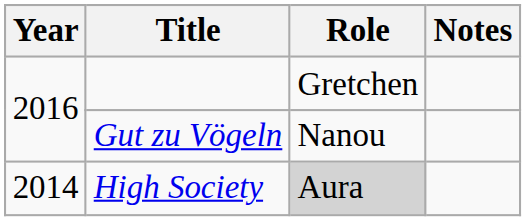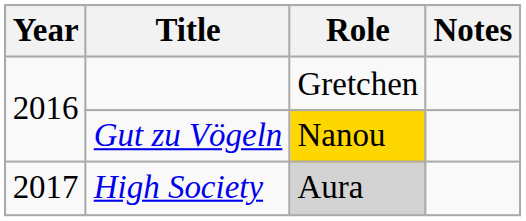 <table class="wikitable sortable">
 <tr>
 <th>Year</th>
 <th>Title</th>
 <th>Role</th>
 <th class="unsortable">Notes</th>
 </tr>
 <tr>
 <td rowspan=2>2016</td>
 <td><em></em></td>
 <td>Gretchen</td>
 <td></td>
 </tr>
 <tr>
 <td><em><a href='#'>Gut zu Vögeln</a></em></td>
-<td>Nanou</td>
+<td style="background: gold;">Nanou</td>
 <td></td>
 </tr>
 <tr>
-<td>2014</td>
+<td>2017</td>
 <td><em><a href='#'>High Society</a></em></td>
 <td style="background: lightgrey;">Aura</td>
 <td></td>
 </tr>
 </table>
